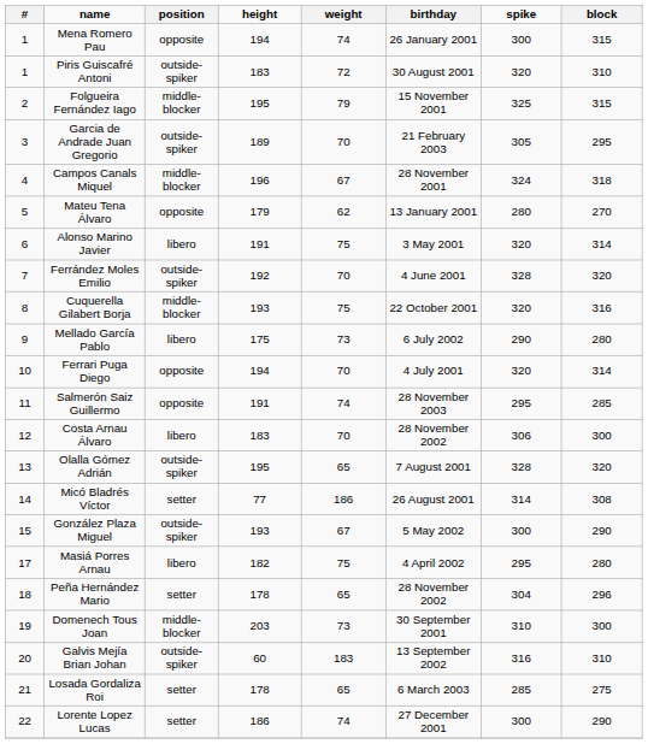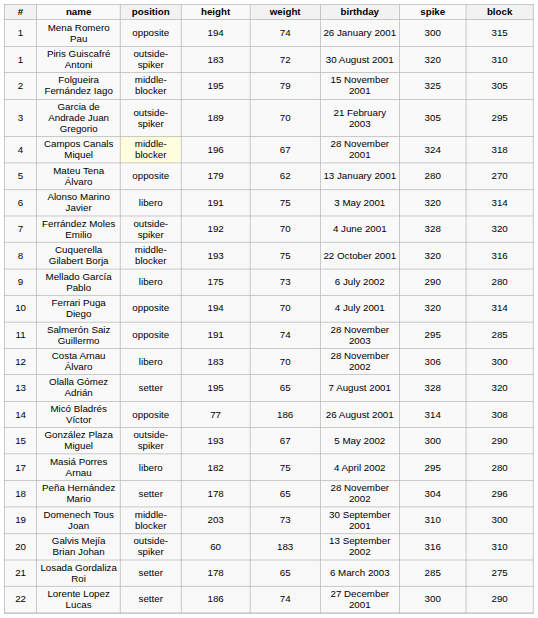 <table Class="wikitable sortable" style="text-align:center;">
 <tr>
 <th Style="width:5em">#</th>
 <td style="width:12em"><strong>name</strong></td>
 <th Style="width:8em"><strong>position</strong></th>
 <td style="width:11em"><strong>height</strong></td>
 <th Style="width:11em"><strong>weight</strong></th>
 <th Style="width:11em"><strong>birthday</strong></th>
 <td style="width:11em"><strong>spike</strong></td>
 <th Style="width:11em"><strong>block</strong></th>
 </tr>
 <tr>
 <td>1</td>
 <td>Mena Romero Pau</td>
 <td>opposite</td>
 <td>194</td>
 <td>74</td>
 <td>26 January 2001</td>
 <td>300</td>
 <td>315</td>
 </tr>
 <tr>
 <td>1</td>
 <td>Piris Guiscafré Antoni</td>
 <td>outside-spiker</td>
 <td>183</td>
 <td>72</td>
 <td>30 August 2001</td>
 <td>320</td>
 <td>310</td>
 </tr>
 <tr>
 <td>2</td>
 <td>Folgueira Fernández Iago</td>
 <td>middle-blocker</td>
 <td>195</td>
 <td>79</td>
 <td>15 November 2001</td>
 <td>325</td>
-<td>315</td>
+<td>305</td>
 </tr>
 <tr>
 <td>3</td>
 <td>Garcia de Andrade Juan Gregorio</td>
 <td>outside-spiker</td>
 <td>189</td>
 <td>70</td>
 <td>21 February 2003</td>
 <td>305</td>
 <td>295</td>
 </tr>
 <tr>
 <td>4</td>
 <td>Campos Canals Miquel</td>
-<td>middle-blocker</td>
+<td style="background: lightyellow;">middle-blocker</td>
 <td>196</td>
 <td>67</td>
 <td>28 November 2001</td>
 <td>324</td>
 <td>318</td>
 </tr>
 <tr>
 <td>5</td>
 <td>Mateu Tena Álvaro</td>
 <td>opposite</td>
 <td>179</td>
 <td>62</td>
 <td>13 January 2001</td>
 <td>280</td>
 <td>270</td>
 </tr>
 <tr>
 <td>6</td>
 <td>Alonso Marino Javier</td>
 <td>libero</td>
 <td>191</td>
 <td>75</td>
 <td>3 May 2001</td>
 <td>320</td>
 <td>314</td>
 </tr>
 <tr>
 <td>7</td>
 <td>Ferrández Moles Emilio</td>
 <td>outside-spiker</td>
 <td>192</td>
 <td>70</td>
 <td>4 June 2001</td>
 <td>328</td>
 <td>320</td>
 </tr>
 <tr>
 <td>8</td>
 <td>Cuquerella Gilabert Borja</td>
 <td>middle-blocker</td>
 <td>193</td>
 <td>75</td>
 <td>22 October 2001</td>
 <td>320</td>
 <td>316</td>
 </tr>
 <tr>
 <td>9</td>
 <td>Mellado García Pablo</td>
 <td>libero</td>
 <td>175</td>
 <td>73</td>
 <td>6 July 2002</td>
 <td>290</td>
 <td>280</td>
 </tr>
 <tr>
 <td>10</td>
 <td>Ferrari Puga Diego</td>
 <td>opposite</td>
 <td>194</td>
 <td>70</td>
 <td>4 July 2001</td>
 <td>320</td>
 <td>314</td>
 </tr>
 <tr>
 <td>11</td>
 <td>Salmerón Saiz Guillermo</td>
 <td>opposite</td>
 <td>191</td>
 <td>74</td>
 <td>28 November 2003</td>
 <td>295</td>
 <td>285</td>
 </tr>
 <tr>
 <td>12</td>
 <td>Costa Arnau Álvaro</td>
 <td>libero</td>
 <td>183</td>
 <td>70</td>
 <td>28 November 2002</td>
 <td>306</td>
 <td>300</td>
 </tr>
 <tr>
 <td>13</td>
 <td>Olalla Gómez Adrián</td>
-<td>outside-spiker</td>
+<td>setter</td>
 <td>195</td>
 <td>65</td>
 <td>7 August 2001</td>
 <td>328</td>
 <td>320</td>
 </tr>
 <tr>
 <td>14</td>
 <td>Micó Bladrés Víctor</td>
-<td>setter</td>
+<td>opposite</td>
 <td>77</td>
 <td>186</td>
 <td>26 August 2001</td>
 <td>314</td>
 <td>308</td>
 </tr>
 <tr>
 <td>15</td>
 <td>González Plaza Miguel</td>
 <td>outside-spiker</td>
 <td>193</td>
 <td>67</td>
 <td>5 May 2002</td>
 <td>300</td>
 <td>290</td>
 </tr>
 <tr>
 <td>17</td>
 <td>Masiá Porres Arnau</td>
 <td>libero</td>
 <td>182</td>
 <td>75</td>
 <td>4 April 2002</td>
 <td>295</td>
 <td>280</td>
 </tr>
 <tr>
 <td>18</td>
 <td>Peña Hernández Mario</td>
 <td>setter</td>
 <td>178</td>
 <td>65</td>
 <td>28 November 2002</td>
 <td>304</td>
 <td>296</td>
 </tr>
 <tr>
 <td>19</td>
 <td>Domenech Tous Joan</td>
 <td>middle-blocker</td>
 <td>203</td>
 <td>73</td>
 <td>30 September 2001</td>
 <td>310</td>
 <td>300</td>
 </tr>
 <tr>
 <td>20</td>
 <td>Galvis Mejía Brian Johan</td>
 <td>outside-spiker</td>
 <td>60</td>
 <td>183</td>
 <td>13 September 2002</td>
 <td>316</td>
 <td>310</td>
 </tr>
 <tr>
 <td>21</td>
 <td>Losada Gordaliza Roi</td>
 <td>setter</td>
 <td>178</td>
 <td>65</td>
 <td>6 March 2003</td>
 <td>285</td>
 <td>275</td>
 </tr>
 <tr>
 <td>22</td>
 <td>Lorente Lopez Lucas</td>
 <td>setter</td>
 <td>186</td>
 <td>74</td>
 <td>27 December 2001</td>
 <td>300</td>
 <td>290</td>
 </tr>
 <tr>
 </tr>
 </table>
